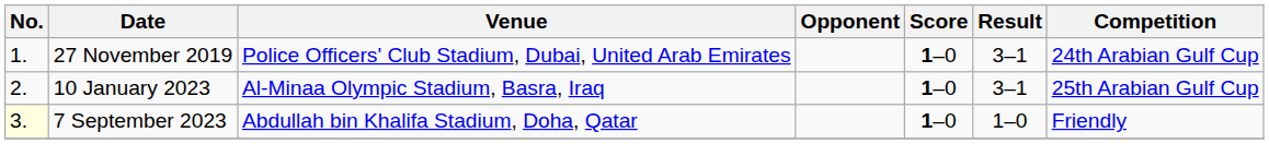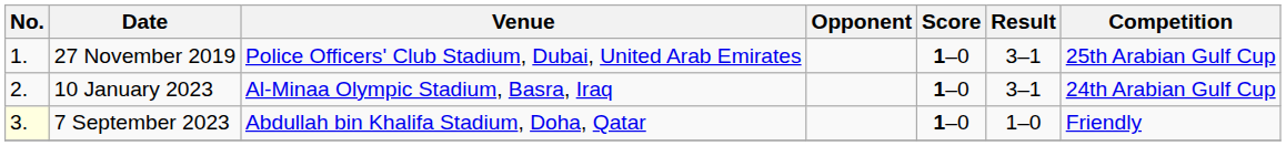 <table class="wikitable">
 <tr>
 <th>No.</th>
 <th>Date</th>
 <th>Venue</th>
 <th>Opponent</th>
 <th>Score</th>
 <th>Result</th>
 <th>Competition</th>
 </tr>
 <tr>
 <td>1.</td>
 <td>27 November 2019</td>
 <td><a href='#'>Police Officers' Club Stadium</a>, <a href='#'>Dubai</a>, <a href='#'>United Arab Emirates</a></td>
 <td></td>
 <td align=center><strong>1</strong>–0</td>
 <td align=center>3–1</td>
-<td><a href='#'>24th Arabian Gulf Cup</a></td>
+<td><a href='#'>25th Arabian Gulf Cup</a></td>
 </tr>
 <tr>
 <td>2.</td>
 <td>10 January 2023</td>
 <td><a href='#'>Al-Minaa Olympic Stadium</a>, <a href='#'>Basra</a>, <a href='#'>Iraq</a></td>
 <td></td>
 <td align=center><strong>1</strong>–0</td>
 <td align=center>3–1</td>
-<td><a href='#'>25th Arabian Gulf Cup</a></td>
+<td><a href='#'>24th Arabian Gulf Cup</a></td>
 </tr>
 <tr>
 <td style="background: lightyellow;">3.</td>
 <td>7 September 2023</td>
 <td><a href='#'>Abdullah bin Khalifa Stadium</a>, <a href='#'>Doha</a>, <a href='#'>Qatar</a></td>
 <td></td>
 <td align=center><strong>1</strong>–0</td>
 <td align=center>1–0</td>
 <td><a href='#'>Friendly</a></td>
 </tr>
 <tr>
 </tr>
 </table>
